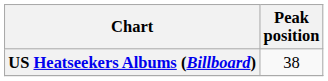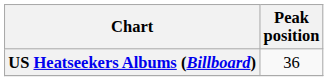 <table class="wikitable plainrowheaders sortable" style="text-align:center;" border="1">
 <tr>
 <th scope="col">Chart</th>
 <th scope="col">Peak<br>position</th>
 </tr>
 <tr>
 <th scope="row">US <a href='#'>Heatseekers Albums</a> (<em><a href='#'>Billboard</a></em>)</th>
-<td>38</td>
+<td>36</td>
 </tr>
 <tr>
 </tr>
 </table>
